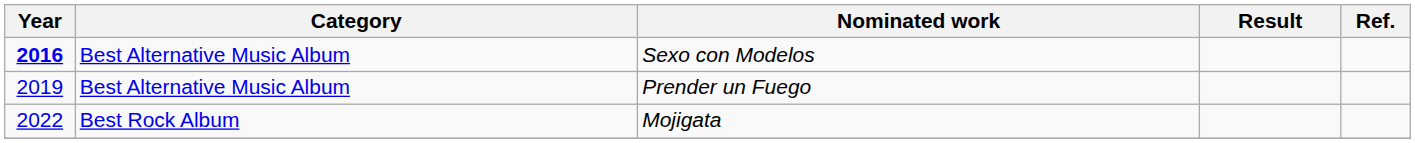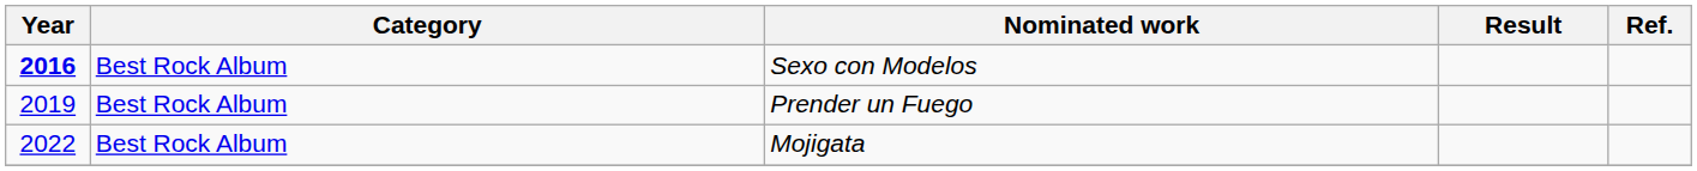 <table class="wikitable" style="width:85%;">
 <tr>
 <th width=5%>Year</th>
 <th style="width:40%;">Category</th>
 <th style="width:40%;">Nominated work</th>
 <th style="width:10%;">Result</th>
 <th style="width:5%;">Ref.</th>
 </tr>
 <tr>
 <td style="text-align:center;"><strong><a href='#'>2016</a></strong></td>
-<td><a href='#'>Best Alternative Music Album</a></td>
+<td><a href='#'>Best Rock Album</a></td>
 <td><em>Sexo con Modelos</em></td>
 <td></td>
 <td></td>
 </tr>
 <tr>
 <td style="text-align:center;"><a href='#'>2019</a></td>
-<td><a href='#'>Best Alternative Music Album</a></td>
+<td><a href='#'>Best Rock Album</a></td>
 <td><em>Prender un Fuego</em></td>
 <td></td>
 <td></td>
 </tr>
 <tr>
 <td style="text-align:center;"><a href='#'>2022</a></td>
 <td><a href='#'>Best Rock Album</a></td>
 <td><em>Mojigata</em></td>
 <td></td>
 <td></td>
 </tr>
 <tr>
 </tr>
 </table>
